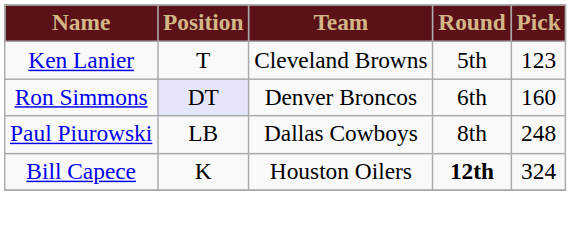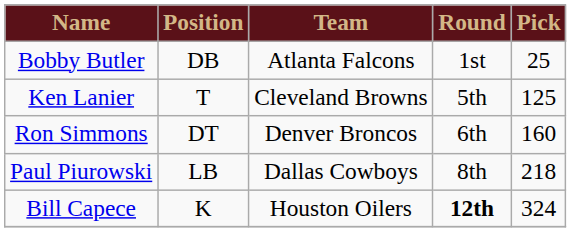 <table class="wikitable" style="text-align: center;">
 <tr>
 <th style="background:#5a1118; color:#d3b787;">Name</th>
 <th style="background:#5a1118; color:#d3b787;">Position</th>
 <th style="background:#5a1118; color:#d3b787;">Team</th>
 <th style="background:#5a1118; color:#d3b787;">Round</th>
 <th style="background:#5a1118; color:#d3b787;">Pick</th>
 </tr>
 <tr>
+<td><a href='#'>Bobby Butler</a></td>
+<td>DB</td>
+<td>Atlanta Falcons</td>
+<td>1st</td>
+<td>25</td>
+</tr>
+<tr>
 <td><a href='#'>Ken Lanier</a></td>
 <td>T</td>
 <td>Cleveland Browns</td>
 <td>5th</td>
-<td>123</td>
+<td>125</td>
 </tr>
 <tr>
 <td><a href='#'>Ron Simmons</a></td>
-<td style="background: lavender;">DT</td>
+<td>DT</td>
 <td>Denver Broncos</td>
 <td>6th</td>
 <td>160</td>
 </tr>
 <tr>
 <td><a href='#'>Paul Piurowski</a></td>
 <td>LB</td>
 <td>Dallas Cowboys</td>
 <td>8th</td>
-<td>248</td>
+<td>218</td>
 </tr>
 <tr>
 <td><a href='#'>Bill Capece</a></td>
 <td>K</td>
 <td>Houston Oilers</td>
 <td><strong>12th</strong></td>
 <td>324</td>
 </tr>
 <tr>
 </tr>
 </table>
